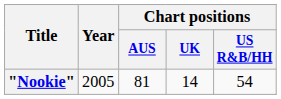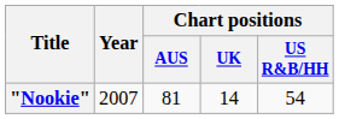 <table class="wikitable plainrowheaders" style="text-align:center">
 <tr>
 <th rowspan="2">Title</th>
 <th rowspan="2">Year</th>
 <th colspan="3">Chart positions</th>
 </tr>
 <tr>
 <th scope="col" style="width:3em; font-size:85%"><a href='#'>AUS</a><br></th>
 <th scope="col" style="width:3em; font-size:85%"><a href='#'>UK</a><br></th>
 <th scope="col" style="width:3em; font-size:85%"><a href='#'>US R&B/HH</a></th>
 </tr>
 <tr>
 <th scope="row">"<a href='#'>Nookie</a>"<br></th>
-<td>2005</td>
+<td>2007</td>
 <td>81</td>
 <td>14</td>
 <td>54</td>
 </tr>
 </table>
